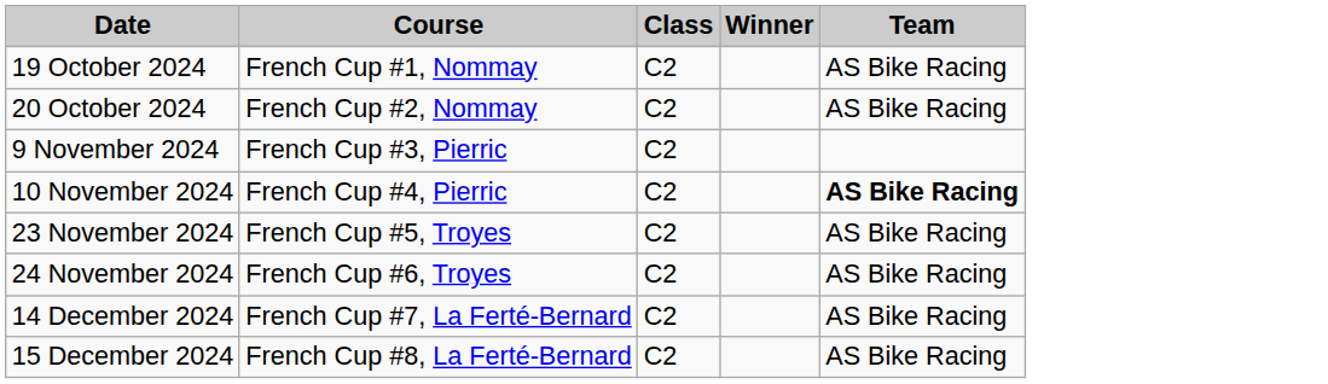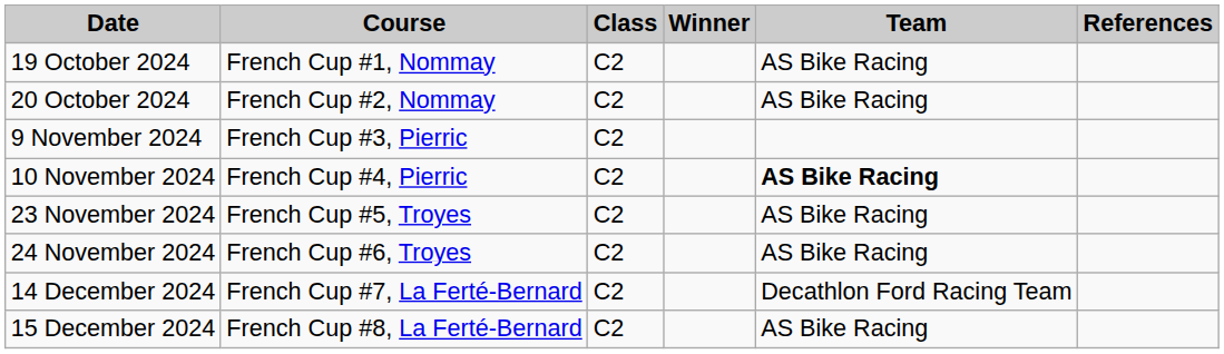 <table class="wikitable sortable alternance ">
 <tr>
 <th scope="col" style="background-color:#CCCCCC;">Date</th>
 <th scope="col" style="background-color:#CCCCCC;">Course</th>
 <th scope="col" style="background-color:#CCCCCC;">Class</th>
 <th scope="col" style="background-color:#CCCCCC;">Winner</th>
 <th scope="col" style="background-color:#CCCCCC;">Team</th>
+<th scope="col" style="background-color:#CCCCCC;">References</th>
 </tr>
 <tr>
 <td>19 October 2024</td>
 <td> French Cup #1, <a href='#'>Nommay</a></td>
 <td>C2</td>
 <td></td>
 <td>AS Bike Racing</td>
+<td></td>
 </tr>
 <tr>
 <td>20 October 2024</td>
 <td> French Cup #2, <a href='#'>Nommay</a></td>
 <td>C2</td>
 <td></td>
 <td>AS Bike Racing</td>
+<td></td>
 </tr>
 <tr>
 <td>9 November 2024</td>
 <td> French Cup #3, <a href='#'>Pierric</a></td>
 <td>C2</td>
+<td></td>
 <td></td>
 <td></td>
 </tr>
 <tr>
 <td>10 November 2024</td>
 <td> French Cup #4, <a href='#'>Pierric</a></td>
 <td>C2</td>
 <td></td>
 <td><strong>AS Bike Racing</strong></td>
+<td></td>
 </tr>
 <tr>
 <td>23 November 2024</td>
 <td> French Cup #5, <a href='#'>Troyes</a></td>
 <td>C2</td>
 <td></td>
 <td>AS Bike Racing</td>
+<td></td>
 </tr>
 <tr>
 <td>24 November 2024</td>
 <td> French Cup #6, <a href='#'>Troyes</a></td>
 <td>C2</td>
 <td></td>
 <td>AS Bike Racing</td>
+<td></td>
 </tr>
 <tr>
 <td>14 December 2024</td>
 <td> French Cup #7, <a href='#'>La Ferté-Bernard</a></td>
 <td>C2</td>
 <td></td>
-<td>AS Bike Racing</td>
+<td>Decathlon Ford Racing Team</td>
+<td></td>
 </tr>
 <tr>
 <td>15 December 2024</td>
 <td> French Cup #8, <a href='#'>La Ferté-Bernard</a></td>
 <td>C2</td>
 <td></td>
 <td>AS Bike Racing</td>
+<td></td>
 </tr>
 </table>
